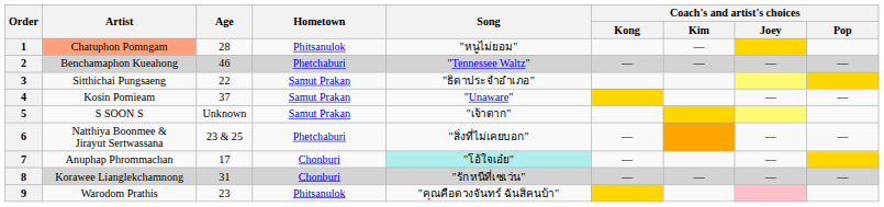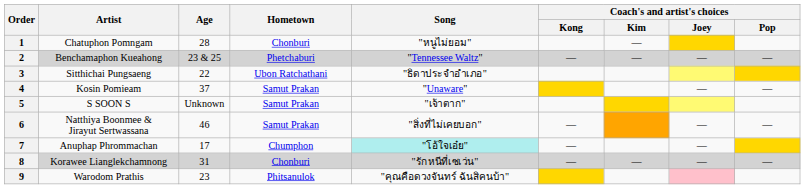 <table class="wikitable" style="text-align:center; line-height:17px; width:100%;">
 <tr>
 <th scope="col" rowspan="2" style="width:02%;">Order</th>
 <th scope="col" rowspan="2" style="width:15%;">Artist</th>
 <th scope="col" rowspan="2" style="width:05%;">Age</th>
 <th scope="col" rowspan="2" style="width:13%;">Hometown</th>
 <th scope="col" rowspan="2" style="width:20%;">Song</th>
 <th scope="col" colspan="4" style="width:30%;">Coach's and artist's choices</th>
 </tr>
 <tr>
 <th style="width:07%;">Kong</th>
 <th style="width:07%;">Kim</th>
 <th style="width:07%;">Joey</th>
 <th style="width:07%;">Pop</th>
 </tr>
 <tr>
 <th>1</th>
-<td style="background: lightsalmon;">Chatuphon Pomngam</td>
+<td>Chatuphon Pomngam</td>
 <td>28</td>
-<td><a href='#'>Phitsanulok</a></td>
+<td><a href='#'>Chonburi</a></td>
 <td>"หนูไม่ยอม"</td>
 <td></td>
 <td>—</td>
 <td style="background:gold;"></td>
 <td></td>
 </tr>
 <tr bgcolor=lightgrey>
 <th>2</th>
 <td>Benchamaphon Kueahong</td>
-<td>46</td>
+<td>23 & 25</td>
 <td><a href='#'>Phetchaburi</a></td>
 <td>"<a href='#'>Tennessee Waltz</a>"</td>
 <td>—</td>
 <td>—</td>
 <td>—</td>
 <td>—</td>
 </tr>
 <tr>
 <th>3</th>
 <td>Sitthichai Pungsaeng</td>
 <td>22</td>
-<td><a href='#'>Samut Prakan</a></td>
+<td><a href='#'>Ubon Ratchathani</a></td>
 <td>"ธิดาประจําอําเภอ"</td>
 <td></td>
 <td></td>
 <td style="background:#fffa73;"></td>
 <td style="background:gold;"></td>
 </tr>
 <tr>
 <th>4</th>
 <td>Kosin Pomieam</td>
 <td>37</td>
 <td><a href='#'>Samut Prakan</a></td>
 <td>"<a href='#'>Unaware</a>"</td>
 <td style="background:gold;"></td>
 <td></td>
 <td>—</td>
 <td>—</td>
 </tr>
 <tr>
 <th>5</th>
 <td>S SOON S</td>
 <td>Unknown</td>
 <td><a href='#'>Samut Prakan</a></td>
 <td>"เจ้าตาก"</td>
 <td></td>
 <td style="background:gold;"></td>
 <td style="background:#fffa73;"></td>
 <td></td>
 </tr>
 <tr>
 <th>6</th>
 <td>Natthiya Boonmee &<br>Jirayut Sertwassana</td>
-<td>23 & 25</td>
-<td><a href='#'>Phetchaburi</a></td>
+<td>46</td>
+<td><a href='#'>Samut Prakan</a></td>
 <td>"สิ่งที่ไม่เคยบอก"</td>
 <td>—</td>
 <td style="background:orange;"></td>
 <td>—</td>
 <td>—</td>
 </tr>
 <tr>
 <th>7</th>
 <td>Anuphap Phrommachan</td>
 <td>17</td>
-<td><a href='#'>Chonburi</a></td>
+<td><a href='#'>Chumphon</a></td>
 <td style="background: paleturquoise;">"โอ้ใจเอ๋ย"</td>
 <td>—</td>
 <td></td>
 <td>—</td>
 <td style="background:gold;"></td>
 </tr>
 <tr bgcolor=lightgrey>
 <th>8</th>
 <td>Korawee Lianglekchamnong</td>
 <td>31</td>
 <td><a href='#'>Chonburi</a></td>
 <td>"รักหนีที่เซเว่น"</td>
 <td>—</td>
 <td>—</td>
 <td>—</td>
 <td>—</td>
 </tr>
 <tr>
 <th>9</th>
 <td>Warodom Prathis</td>
 <td>23</td>
 <td><a href='#'>Phitsanulok</a></td>
 <td>"คุณคือดวงจันทร์ ฉันสิคนบ้า"</td>
 <td style="background:gold;"></td>
 <td></td>
 <td style="background:pink;"></td>
 <td></td>
 </tr>
 </table>
